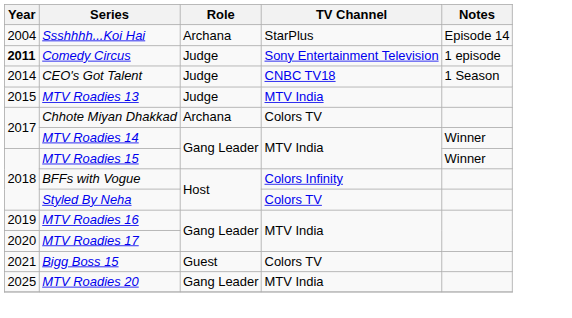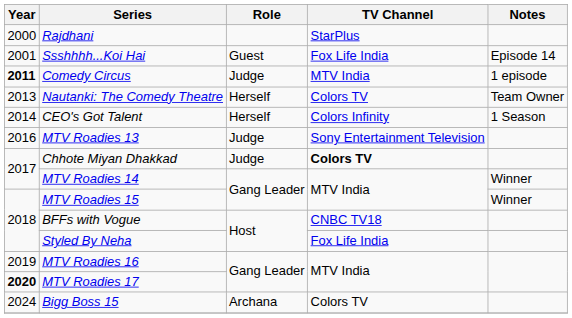 <table class="wikitable sortable">
 <tr>
 <th scope="col">Year</th>
 <th scope="col">Series</th>
 <th scope="col">Role</th>
 <th scope="col">TV Channel</th>
 <th scope="col">Notes</th>
 </tr>
 <tr>
-<td>2004</td>
+<td>2000</td>
+<td><em><a href='#'>Rajdhani</a></em></td>
+<td></td>
+<td><a href='#'>StarPlus</a></td>
+<td></td>
+</tr>
+<tr>
+<td>2001</td>
 <td><em><a href='#'>Ssshhhh...Koi Hai</a></em></td>
-<td>Archana</td>
-<td>StarPlus</td>
+<td>Guest</td>
+<td><a href='#'>Fox Life India</a></td>
 <td>Episode 14</td>
 </tr>
 <tr>
 <td><strong>2011</strong></td>
 <td><em><a href='#'>Comedy Circus</a></em></td>
 <td>Judge</td>
-<td><a href='#'>Sony Entertainment Television</a></td>
+<td><a href='#'>MTV India</a></td>
 <td>1 episode</td>
+</tr>
+<tr>
+<td>2013</td>
+<td><em><a href='#'>Nautanki: The Comedy Theatre</a></em></td>
+<td>Herself</td>
+<td><a href='#'>Colors TV</a></td>
+<td>Team Owner</td>
 </tr>
 <tr>
 <td>2014</td>
 <td><em>CEO's Got Talent</em></td>
-<td>Judge</td>
-<td><a href='#'>CNBC TV18</a></td>
+<td>Herself</td>
+<td><a href='#'>Colors Infinity</a></td>
 <td>1 Season</td>
 </tr>
 <tr>
-<td>2015</td>
+<td>2016</td>
 <td><em><a href='#'>MTV Roadies 13</a></em></td>
 <td>Judge</td>
-<td><a href='#'>MTV India</a></td>
+<td><a href='#'>Sony Entertainment Television</a></td>
 </tr>
 <tr>
 <td rowspan="2">2017</td>
 <td><em>Chhote Miyan Dhakkad</em></td>
-<td>Archana</td>
-<td>Colors TV</td>
+<td>Judge</td>
+<td><strong>Colors TV</strong></td>
 <td></td>
 </tr>
 <tr>
 <td><em><a href='#'>MTV Roadies 14</a></em></td>
 <td rowspan="2">Gang Leader</td>
 <td rowspan="2">MTV India</td>
 <td>Winner</td>
 </tr>
 <tr>
 <td rowspan="3">2018</td>
 <td><em><a href='#'>MTV Roadies 15</a></em></td>
 <td>Winner</td>
 </tr>
 <tr>
 <td><em>BFFs with Vogue</em></td>
 <td rowspan="2">Host</td>
-<td><a href='#'>Colors Infinity</a></td>
+<td><a href='#'>CNBC TV18</a></td>
 <td></td>
 </tr>
 <tr>
 <td><em><a href='#'>Styled By Neha</a></em></td>
-<td><a href='#'>Colors TV</a></td>
+<td><a href='#'>Fox Life India</a></td>
 <td></td>
 </tr>
 <tr>
 <td>2019</td>
 <td><em><a href='#'>MTV Roadies 16</a></em></td>
 <td rowspan="2">Gang Leader</td>
 <td rowspan="2">MTV India</td>
 </tr>
 <tr>
-<td>2020</td>
+<td><strong>2020</strong></td>
 <td><em><a href='#'>MTV Roadies 17</a></em></td>
 </tr>
 <tr>
-<td>2021</td>
+<td>2024</td>
 <td><em><a href='#'>Bigg Boss 15</a> </em></td>
-<td>Guest</td>
+<td>Archana</td>
 <td>Colors TV</td>
-<td></td>
-</tr>
-<tr>
-<td>2025</td>
-<td><em><a href='#'>MTV Roadies 20</a></em></td>
-<td>Gang Leader</td>
-<td>MTV India</td>
 <td></td>
 </tr>
 <tr>
 </tr>
 </table>
